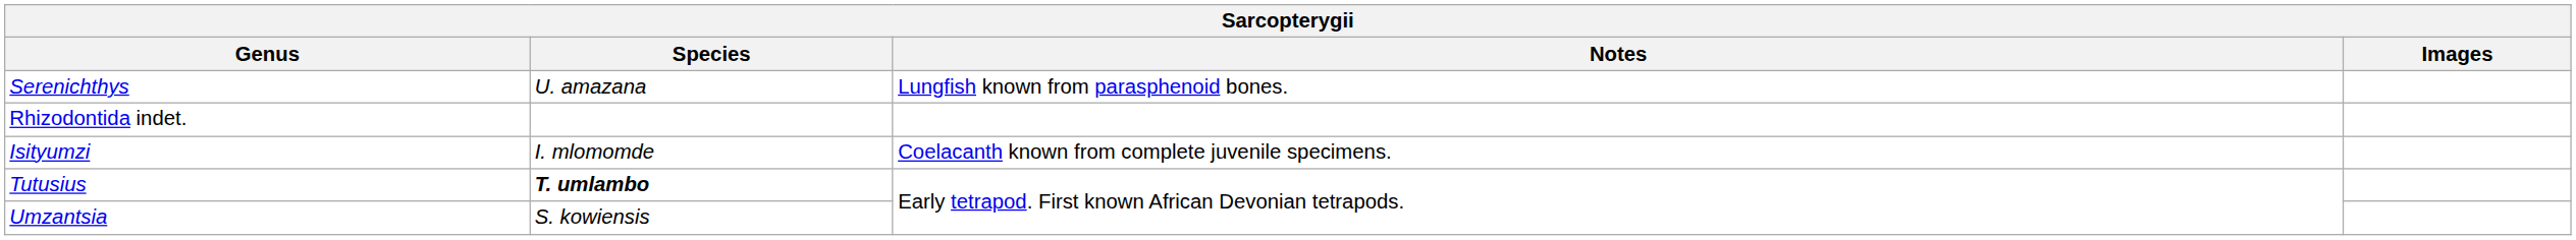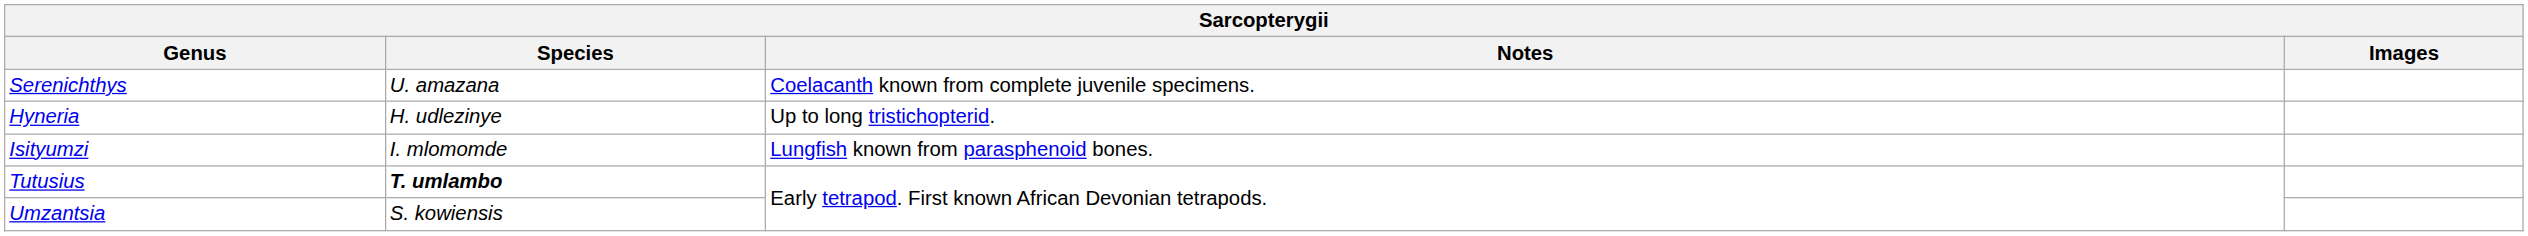 <table class="wikitable sortable" style="background:white; width:100%;">
 <tr>
 <th colspan="4" align="center">Sarcopterygii</th>
 </tr>
 <tr>
 <th>Genus</th>
 <th>Species</th>
 <th>Notes</th>
 <th>Images</th>
 </tr>
 <tr>
 <td><em><a href='#'>Serenichthys</a></em></td>
 <td><em>U. amazana</em></td>
-<td><a href='#'>Lungfish</a> known from <a href='#'>parasphenoid</a> bones.</td>
+<td><a href='#'>Coelacanth</a> known from complete juvenile specimens.</td>
 <td></td>
 </tr>
 <tr>
-<td><a href='#'>Rhizodontida</a> indet.</td>
-<td></td>
-<td></td>
+<td><em><a href='#'>Hyneria</a></em></td>
+<td><em>H. udlezinye</em></td>
+<td>Up to  long <a href='#'>tristichopterid</a>.</td>
 <td></td>
 </tr>
 <tr>
 <td><em><a href='#'>Isityumzi</a></em></td>
 <td><em>I. mlomomde</em></td>
-<td><a href='#'>Coelacanth</a> known from complete juvenile specimens.</td>
+<td><a href='#'>Lungfish</a> known from <a href='#'>parasphenoid</a> bones.</td>
 <td></td>
 </tr>
 <tr>
 <td><em><a href='#'>Tutusius</a></em></td>
 <td><strong><em>T. umlambo</em></strong></td>
 <td rowspan="2">Early <a href='#'>tetrapod</a>. First known African Devonian tetrapods.</td>
 <td></td>
 </tr>
 <tr>
 <td><em><a href='#'>Umzantsia</a></em></td>
 <td><em>S. kowiensis</em></td>
 <td></td>
 </tr>
 </table>
